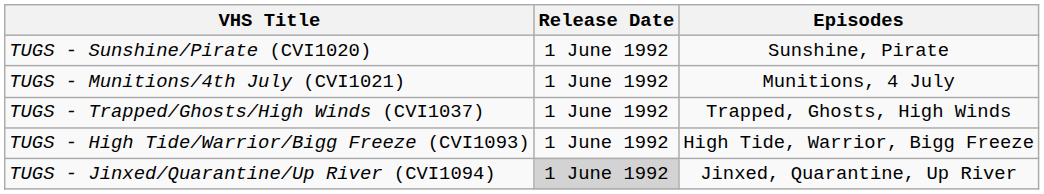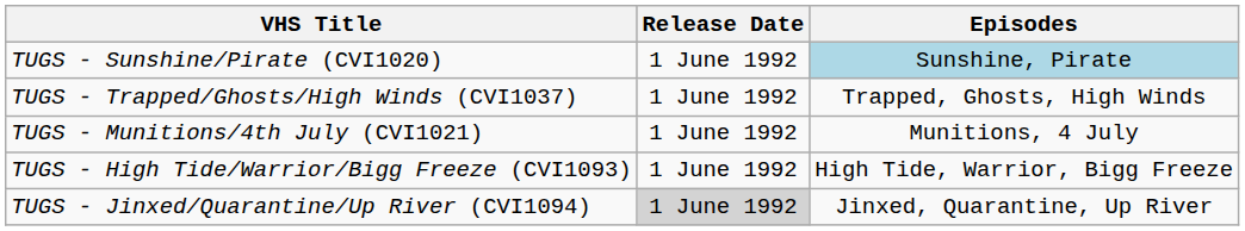 <table class="wikitable">
 <tr>
 <th>VHS Title</th>
 <th>Release Date</th>
 <th>Episodes</th>
 </tr>
 <tr>
 <td><em>TUGS - Sunshine/Pirate</em> (CVI1020)</td>
 <td align="center">1 June 1992</td>
-<td align="center">Sunshine, Pirate</td>
+<td align="center" style="background: lightblue;">Sunshine, Pirate</td>
+</tr>
+<tr>
+<td><em>TUGS - Trapped/Ghosts/High Winds</em> (CVI1037)</td>
+<td align="center">1 June 1992</td>
+<td align="center">Trapped, Ghosts, High Winds</td>
 </tr>
 <tr>
 <td><em>TUGS - Munitions/4th July</em> (CVI1021)</td>
 <td align="center">1 June 1992</td>
 <td align="center">Munitions, 4 July</td>
-</tr>
-<tr>
-<td><em>TUGS - Trapped/Ghosts/High Winds</em> (CVI1037)</td>
-<td align="center">1 June 1992</td>
-<td align="center">Trapped, Ghosts, High Winds</td>
 </tr>
 <tr>
 <td><em>TUGS - High Tide/Warrior/Bigg Freeze</em> (CVI1093)</td>
 <td align="center">1 June 1992</td>
 <td align="center">High Tide, Warrior, Bigg Freeze</td>
 </tr>
 <tr>
 <td><em>TUGS - Jinxed/Quarantine/Up River</em> (CVI1094)</td>
 <td align="center" style="background: lightgrey;">1 June 1992</td>
 <td align="center">Jinxed, Quarantine, Up River</td>
 </tr>
 </table>
